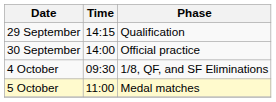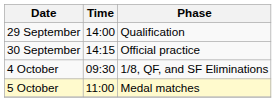 <table class=wikitable>
 <tr>
 <th>Date</th>
 <th>Time</th>
 <th>Phase</th>
 </tr>
 <tr>
 <td>29 September</td>
-<td>14:15</td>
+<td>14:00</td>
 <td>Qualification</td>
 </tr>
 <tr>
 <td>30 September</td>
-<td>14:00</td>
+<td>14:15</td>
 <td>Official practice</td>
 </tr>
 <tr>
 <td>4 October</td>
 <td>09:30</td>
 <td>1/8, QF, and SF Eliminations</td>
 </tr>
 <tr style=background:lemonchiffon>
 <td>5 October</td>
 <td>11:00</td>
 <td>Medal matches</td>
 </tr>
 <tr>
 </tr>
 </table>
